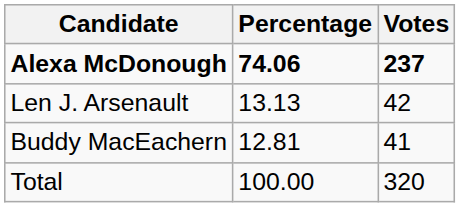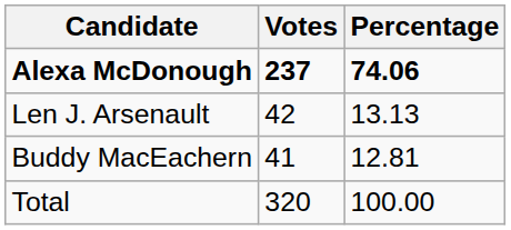 <table class="wikitable">
 <tr>
 <th>Candidate</th>
+<th>Votes</th>
 <th>Percentage</th>
-<th>Votes</th>
 </tr>
 <tr>
 <td><strong>Alexa McDonough</strong></td>
+<td><strong>237</strong></td>
 <td><strong>74.06</strong></td>
-<td><strong>237</strong></td>
 </tr>
 <tr>
 <td>Len J. Arsenault</td>
+<td>42</td>
 <td>13.13</td>
-<td>42</td>
 </tr>
 <tr>
 <td>Buddy MacEachern</td>
+<td>41</td>
 <td>12.81</td>
-<td>41</td>
 </tr>
 <tr>
 <td>Total</td>
+<td>320</td>
 <td>100.00</td>
-<td>320</td>
 </tr>
 </table>
